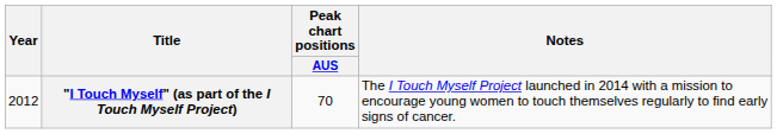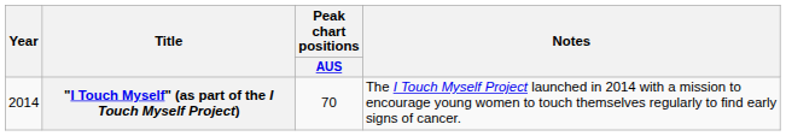 <table class="wikitable plainrowheaders" style="text-align:center;">
 <tr>
 <th scope="col" rowspan="2" style="width:1em;">Year</th>
 <th scope="col" rowspan="2" style="width:18em;">Title</th>
 <th scope="col" colspan="1">Peak chart positions</th>
 <th scope="col" rowspan="2" style="width:30em;">Notes</th>
 </tr>
 <tr>
 <th scope="col" style="width:3em;font-size:90%;"><a href='#'>AUS</a><br></th>
 </tr>
 <tr>
-<td>2012</td>
+<td>2014</td>
 <th scope="row">"<a href='#'>I Touch Myself</a>" <span>(as part of the <em>I Touch Myself Project</em>)</span></th>
 <td>70</td>
 <td style="text-align:left;">The <em><a href='#'>I Touch Myself Project</a></em> launched in 2014 with a mission to encourage young women to touch themselves regularly to find early signs of cancer.</td>
 </tr>
 </table>
